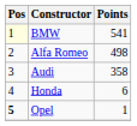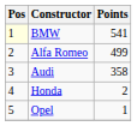 <table class="wikitable"   style="font-size:   85%;">
 <tr>
 <th>Pos</th>
 <th>Constructor</th>
 <th>Points</th>
 </tr>
 <tr>
 <td style="background: lightyellow;">1</td>
 <td> <a href='#'>BMW</a></td>
 <td align="right">541</td>
 </tr>
 <tr>
 <td>2</td>
 <td> <a href='#'>Alfa Romeo</a></td>
-<td align="right">498</td>
+<td align="right">499</td>
 </tr>
 <tr>
 <td>3</td>
 <td> <a href='#'>Audi</a></td>
 <td align="right">358</td>
 </tr>
 <tr>
 <td>4</td>
 <td> <a href='#'>Honda</a></td>
-<td align="right">6</td>
+<td align="right">2</td>
 </tr>
 <tr>
-<td><strong>5</strong></td>
+<td>5</td>
 <td> <a href='#'>Opel</a></td>
 <td align="right">1</td>
 </tr>
 <tr>
 </tr>
 </table>
